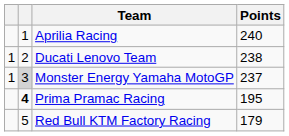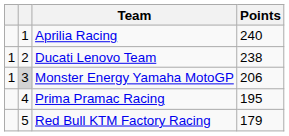 <table class="wikitable" style="font-size: 85%;">
 <tr>
 <th></th>
 <th></th>
 <th>Team</th>
 <th>Points</th>
 </tr>
 <tr>
 <td></td>
 <td align=center>1</td>
 <td> <a href='#'>Aprilia Racing</a></td>
 <td align=left>240</td>
 </tr>
 <tr>
 <td> 1</td>
 <td align=center>2</td>
 <td> <a href='#'>Ducati Lenovo Team</a></td>
 <td align=left>238</td>
 </tr>
 <tr>
 <td> 1</td>
 <td align=center style="background: lightgrey;">3</td>
 <td> <a href='#'>Monster Energy Yamaha MotoGP</a></td>
-<td align=left>237</td>
+<td align=left>206</td>
 </tr>
 <tr>
 <td></td>
-<td align=center><strong>4</strong></td>
+<td align=center>4</td>
 <td> <a href='#'>Prima Pramac Racing</a></td>
 <td align=left>195</td>
 </tr>
 <tr>
 <td></td>
 <td align=center>5</td>
 <td> <a href='#'>Red Bull KTM Factory Racing</a></td>
 <td align=left>179</td>
 </tr>
 </table>
